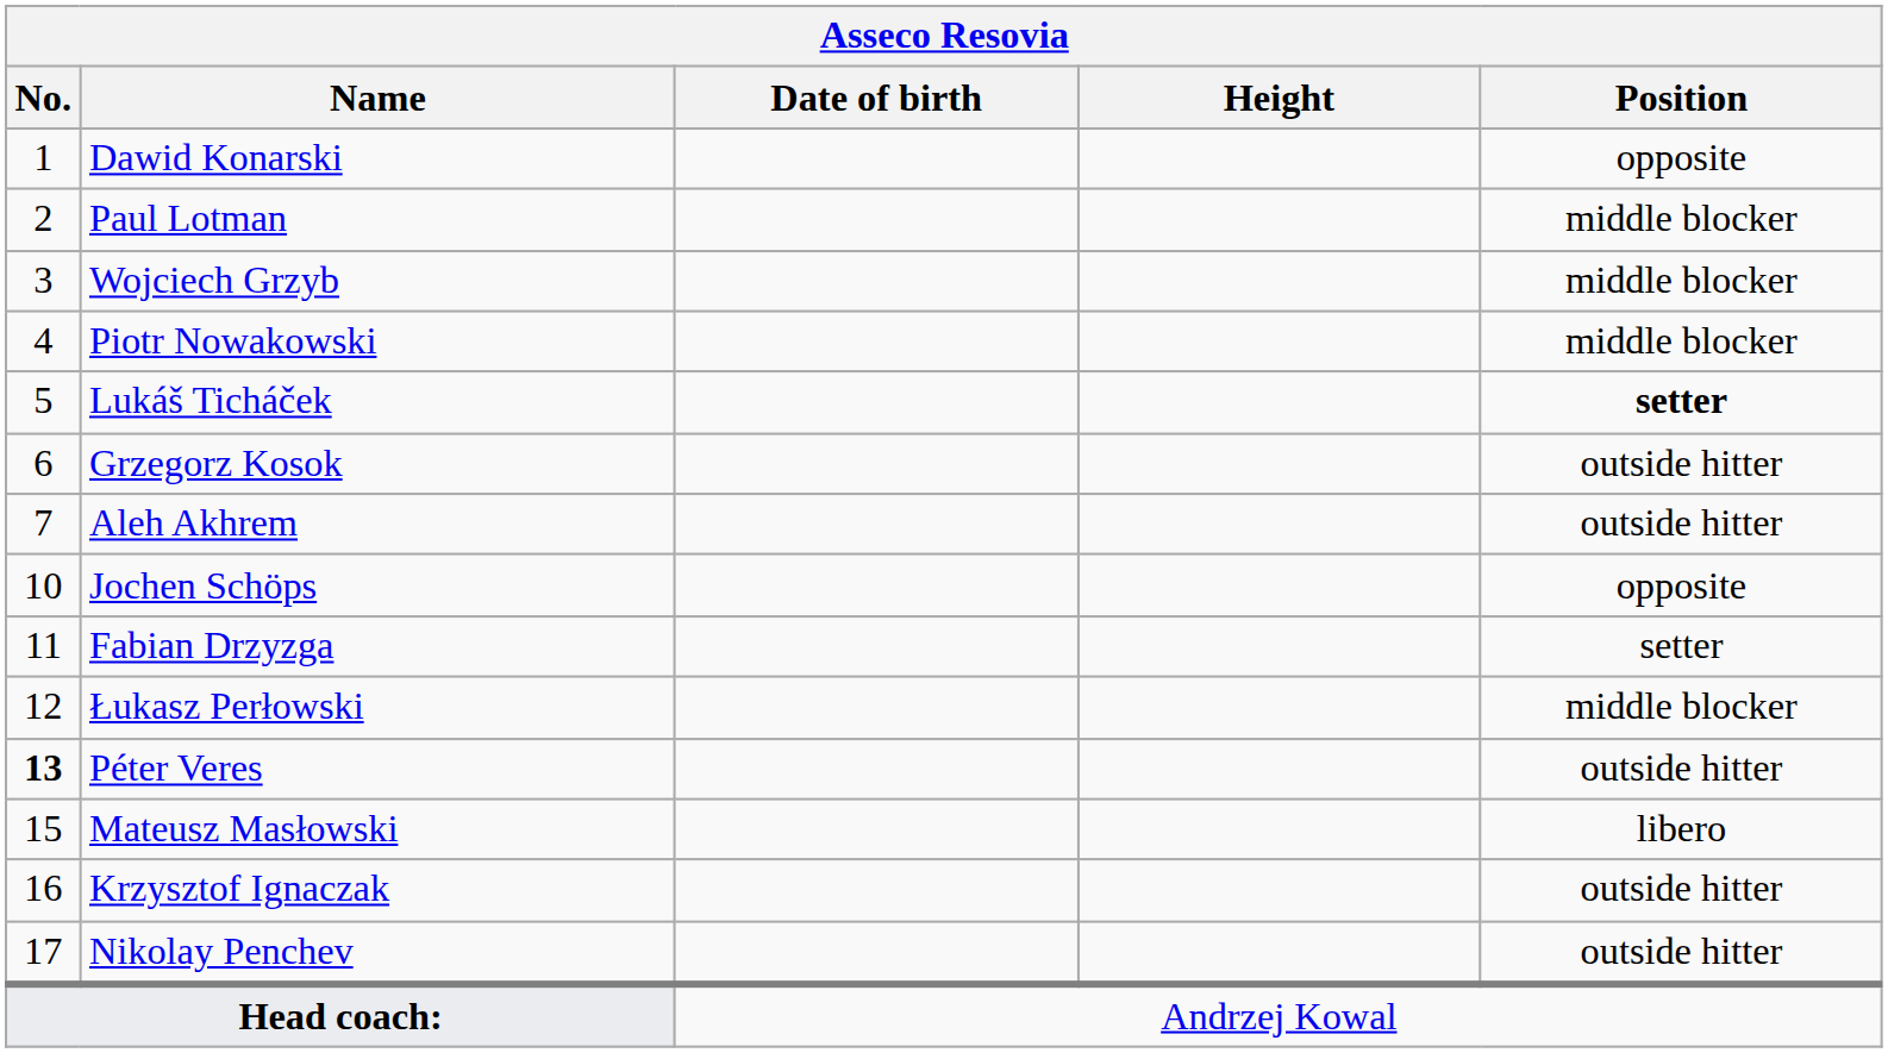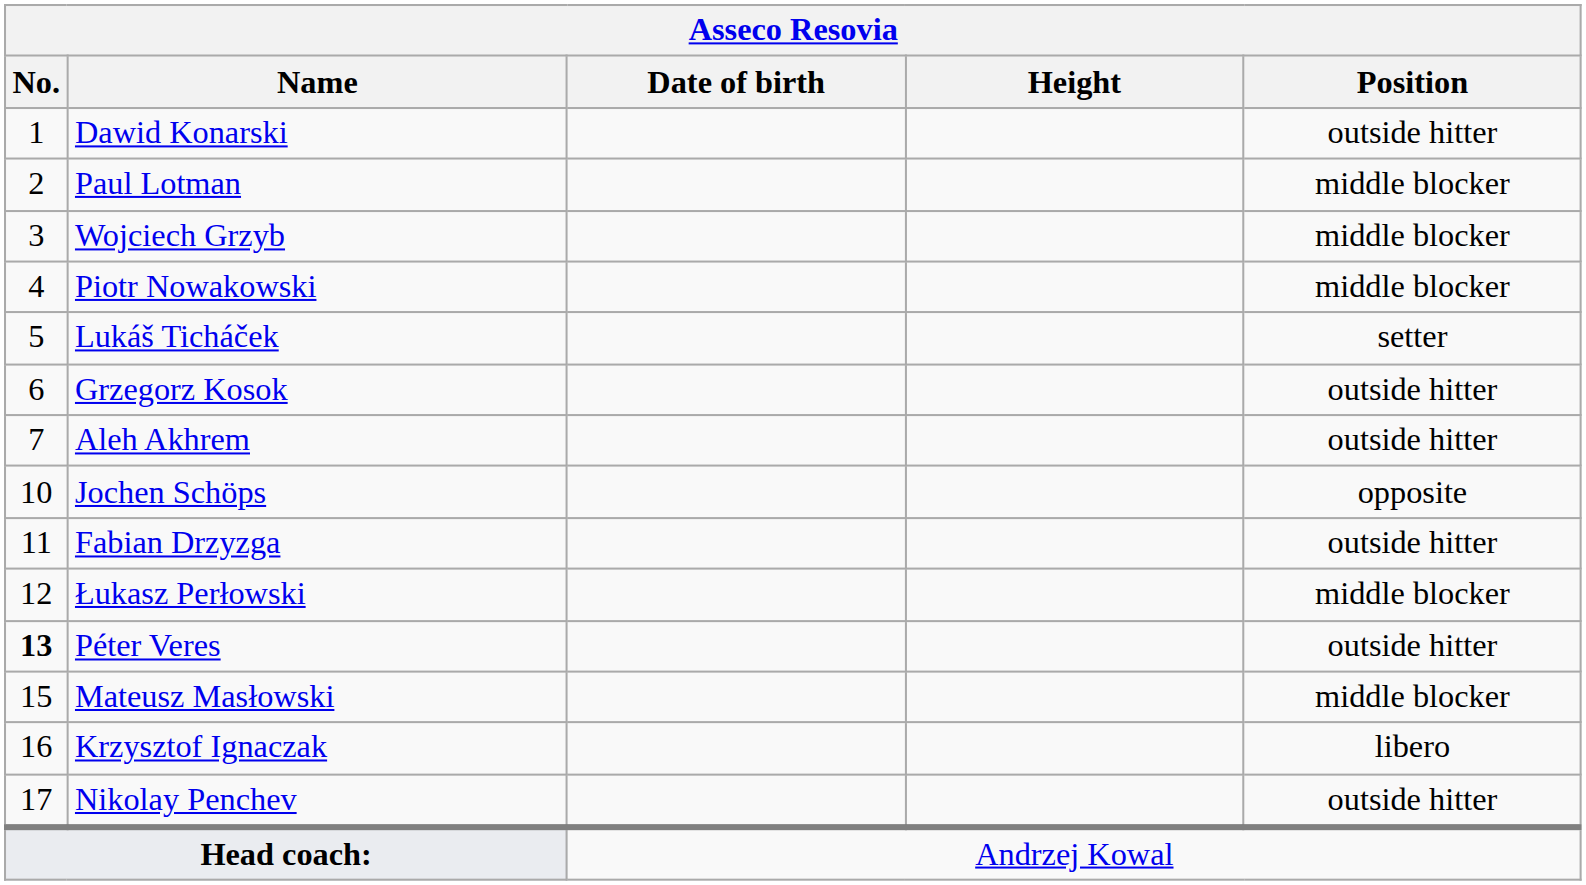 <table class="wikitable collapsible collapsed" style="font-size:100%; text-align:center">
 <tr>
 <th colspan=5 style="width:30em"><a href='#'>Asseco Resovia</a></th>
 </tr>
 <tr>
 <th>No.</th>
 <th style="width:15em">Name</th>
 <th style="width:10em">Date of birth</th>
 <th style="width:10em">Height</th>
 <th style="width:10em">Position</th>
 </tr>
 <tr>
 <td>1</td>
 <td align=left> <a href='#'>Dawid Konarski</a></td>
 <td align=right></td>
 <td></td>
-<td>opposite</td>
+<td>outside hitter</td>
 </tr>
 <tr>
 <td>2</td>
 <td align=left> <a href='#'>Paul Lotman</a></td>
 <td align=right></td>
 <td></td>
 <td>middle blocker</td>
 </tr>
 <tr>
 <td>3</td>
 <td align=left> <a href='#'>Wojciech Grzyb</a></td>
 <td align=right></td>
 <td></td>
 <td>middle blocker</td>
 </tr>
 <tr>
 <td>4</td>
 <td align=left> <a href='#'>Piotr Nowakowski</a></td>
 <td align=right></td>
 <td></td>
 <td>middle blocker</td>
 </tr>
 <tr>
 <td>5</td>
 <td align=left> <a href='#'>Lukáš Ticháček</a></td>
 <td align=right></td>
 <td></td>
-<td><strong>setter</strong></td>
+<td>setter</td>
 </tr>
 <tr>
 <td>6</td>
 <td align=left> <a href='#'>Grzegorz Kosok</a></td>
 <td align=right></td>
 <td></td>
 <td>outside hitter</td>
 </tr>
 <tr>
 <td>7</td>
 <td align=left> <a href='#'>Aleh Akhrem</a></td>
 <td align=right></td>
 <td></td>
 <td>outside hitter</td>
 </tr>
 <tr>
 <td>10</td>
 <td align=left> <a href='#'>Jochen Schöps</a></td>
 <td align=right></td>
 <td></td>
 <td>opposite</td>
 </tr>
 <tr>
 <td>11</td>
 <td align=left> <a href='#'>Fabian Drzyzga</a></td>
 <td align=right></td>
 <td></td>
-<td>setter</td>
+<td>outside hitter</td>
 </tr>
 <tr>
 <td>12</td>
 <td align=left> <a href='#'>Łukasz Perłowski</a></td>
 <td align=right></td>
 <td></td>
 <td>middle blocker</td>
 </tr>
 <tr>
 <td><strong>13</strong></td>
 <td align=left> <a href='#'>Péter Veres</a></td>
 <td align=right></td>
 <td></td>
 <td>outside hitter</td>
 </tr>
 <tr>
 <td>15</td>
 <td align=left> <a href='#'>Mateusz Masłowski</a></td>
 <td align=right></td>
 <td></td>
-<td>libero</td>
+<td>middle blocker</td>
 </tr>
 <tr>
 <td>16</td>
 <td align=left> <a href='#'>Krzysztof Ignaczak</a></td>
 <td align=right></td>
 <td></td>
-<td>outside hitter</td>
+<td>libero</td>
 </tr>
 <tr>
 <td>17</td>
 <td align=left> <a href='#'>Nikolay Penchev</a></td>
 <td align=right></td>
 <td></td>
 <td>outside hitter</td>
 </tr>
 <tr style="border-top: 3px solid grey">
 <td colspan=2 style="background:#EAECF0"><strong>Head coach:</strong></td>
 <td colspan=3> <a href='#'>Andrzej Kowal</a></td>
 </tr>
 </table>
